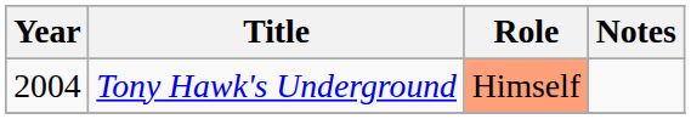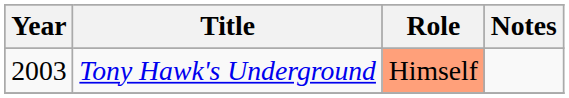 <table class="wikitable sortable">
 <tr>
 <th>Year</th>
 <th>Title</th>
 <th>Role</th>
 <th>Notes</th>
 </tr>
 <tr>
-<td>2004</td>
+<td>2003</td>
 <td><em><a href='#'>Tony Hawk's Underground</a></em></td>
 <td style="background: lightsalmon;">Himself</td>
 <td></td>
 </tr>
 <tr>
 </tr>
 </table>
